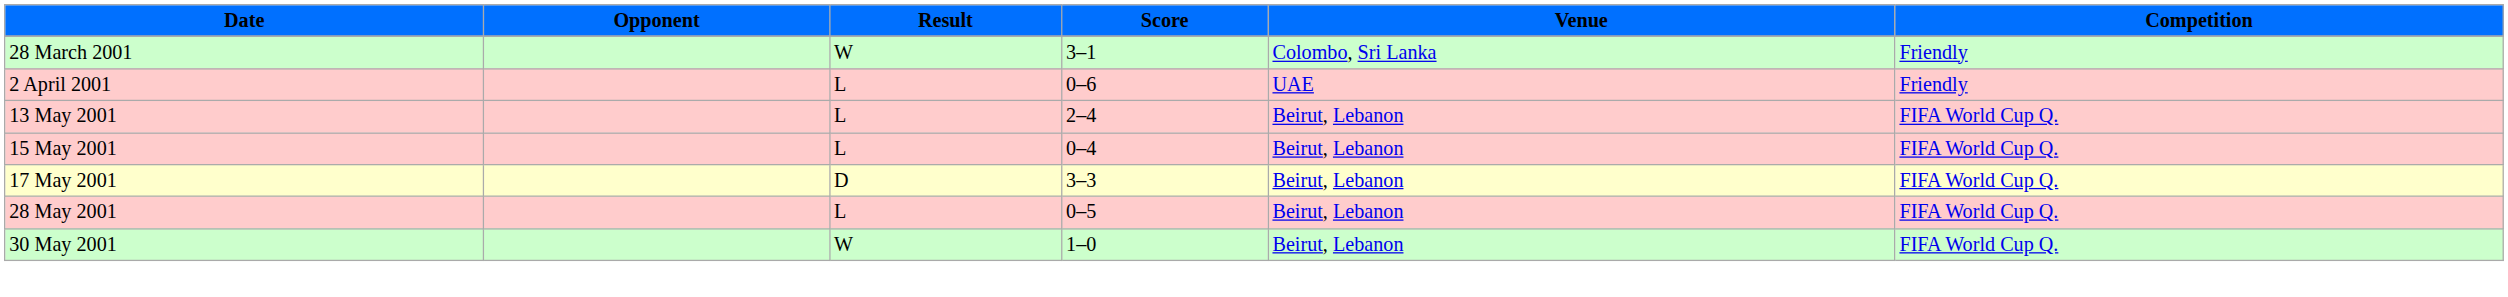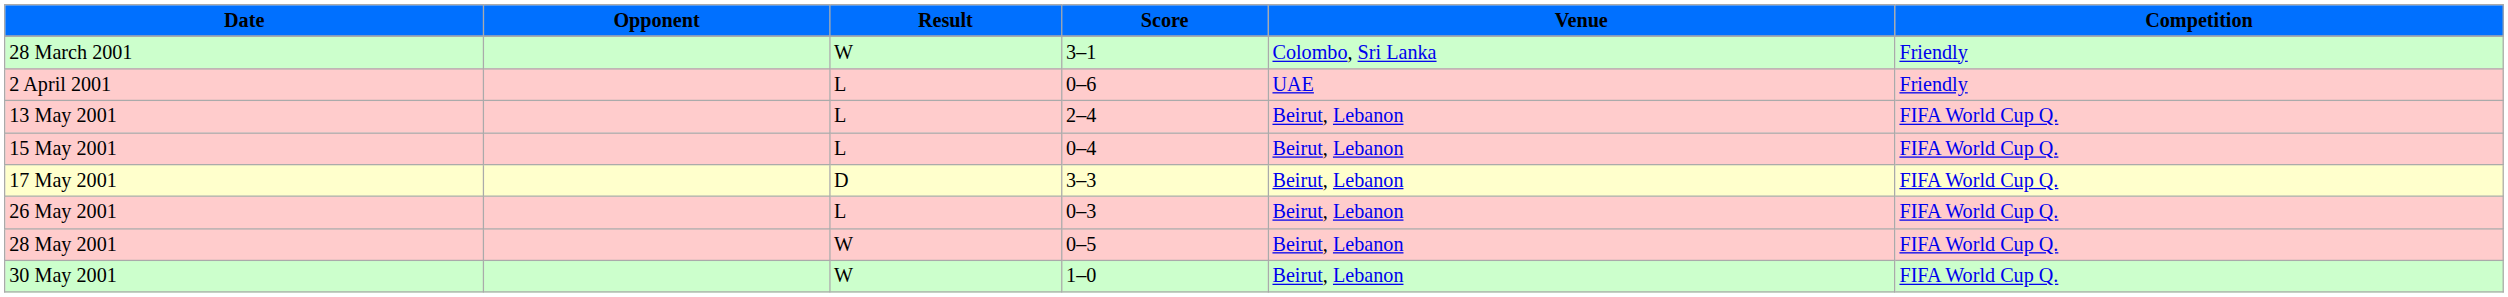 <table width=100% class="wikitable">
 <tr>
 <th style="background:#0070FF;"><span>Date</span></th>
 <th style="background:#0070FF;"><span>Opponent</span></th>
 <th style="background:#0070FF;"><span>Result</span></th>
 <th style="background:#0070FF;"><span>Score</span></th>
 <th style="background:#0070FF;"><span>Venue</span></th>
 <th style="background:#0070FF;"><span>Competition</span></th>
 </tr>
 <tr>
 </tr>
 <tr style="background:#CCFFCC;">
 <td>28 March 2001</td>
 <td></td>
 <td>W</td>
 <td>3–1</td>
 <td> <a href='#'>Colombo</a>, <a href='#'>Sri Lanka</a></td>
 <td><a href='#'>Friendly</a></td>
 </tr>
 <tr style="background:#FCC;">
 <td>2 April 2001</td>
 <td></td>
 <td>L</td>
 <td>0–6</td>
 <td> <a href='#'>UAE</a></td>
 <td><a href='#'>Friendly</a></td>
 </tr>
 <tr style="background:#FCC;">
 <td>13 May 2001</td>
 <td></td>
 <td>L</td>
 <td>2–4</td>
 <td> <a href='#'>Beirut</a>, <a href='#'>Lebanon</a></td>
 <td><a href='#'>FIFA World Cup Q.</a></td>
 </tr>
 <tr style="background:#FCC;">
 <td>15 May 2001</td>
 <td></td>
 <td>L</td>
 <td>0–4</td>
 <td> <a href='#'>Beirut</a>, <a href='#'>Lebanon</a></td>
 <td><a href='#'>FIFA World Cup Q.</a></td>
 </tr>
 <tr style="background:#FFFFCC;">
 <td>17 May 2001</td>
 <td></td>
 <td>D</td>
 <td>3–3</td>
 <td> <a href='#'>Beirut</a>, <a href='#'>Lebanon</a></td>
 <td><a href='#'>FIFA World Cup Q.</a></td>
 </tr>
 <tr style="background:#FCC;">
+<td>26 May 2001</td>
+<td></td>
+<td>L</td>
+<td>0–3</td>
+<td> <a href='#'>Beirut</a>, <a href='#'>Lebanon</a></td>
+<td><a href='#'>FIFA World Cup Q.</a></td>
+</tr>
+<tr style="background:#FCC;">
 <td>28 May 2001</td>
 <td></td>
-<td>L</td>
+<td>W</td>
 <td>0–5</td>
 <td> <a href='#'>Beirut</a>, <a href='#'>Lebanon</a></td>
 <td><a href='#'>FIFA World Cup Q.</a></td>
 </tr>
 <tr style="background:#CCFFCC;">
 <td>30 May 2001</td>
 <td></td>
 <td>W</td>
 <td>1–0</td>
 <td> <a href='#'>Beirut</a>, <a href='#'>Lebanon</a></td>
 <td><a href='#'>FIFA World Cup Q.</a></td>
 </tr>
 </table>
